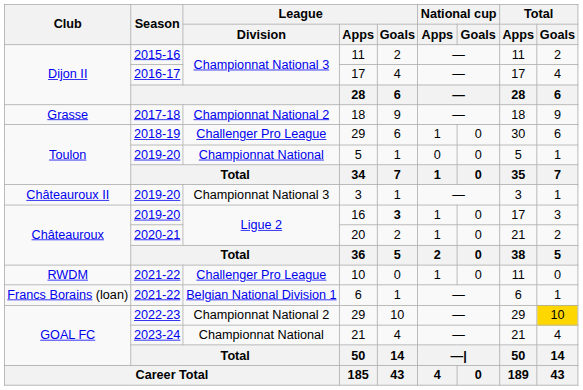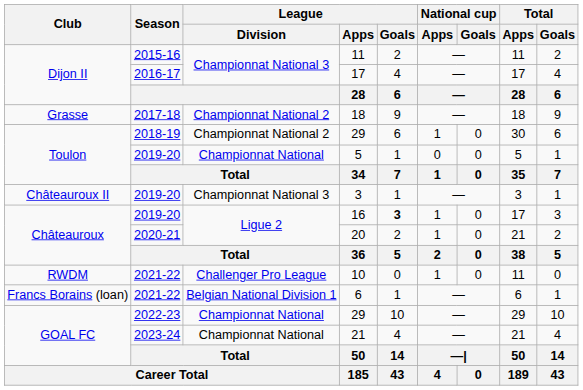 <table class="wikitable" style="text-align:center">
 <tr>
 <th rowspan=2>Club</th>
 <th rowspan=2>Season</th>
 <th colspan=3>League</th>
 <th colspan=2>National cup</th>
 <th colspan=2>Total</th>
 </tr>
 <tr>
 <th>Division</th>
 <th>Apps</th>
 <th>Goals</th>
 <th>Apps</th>
 <th>Goals</th>
 <th>Apps</th>
 <th>Goals</th>
 </tr>
 <tr>
 <td rowspan="3"><a href='#'>Dijon II</a></td>
 <td><a href='#'>2015-16</a></td>
 <td rowspan="2"><a href='#'>Championnat National 3</a></td>
 <td>11</td>
 <td>2</td>
 <td colspan="2">—</td>
 <td>11</td>
 <td>2</td>
 </tr>
 <tr>
 <td><a href='#'>2016-17</a></td>
 <td>17</td>
 <td>4</td>
 <td colspan="2">—</td>
 <td>17</td>
 <td>4</td>
 </tr>
 <tr>
 <th colspan="2"></th>
 <th>28</th>
 <th>6</th>
 <th colspan="2">—</th>
 <th>28</th>
 <th>6</th>
 </tr>
 <tr>
 <td><a href='#'>Grasse</a></td>
 <td><a href='#'>2017-18</a></td>
 <td><a href='#'>Championnat National 2</a></td>
 <td>18</td>
 <td>9</td>
 <td colspan="2">—</td>
 <td>18</td>
 <td>9</td>
 </tr>
 <tr>
 <td rowspan="3"><a href='#'>Toulon</a></td>
 <td><a href='#'>2018-19</a></td>
-<td><a href='#'>Challenger Pro League</a></td>
+<td>Championnat National 2</td>
 <td>29</td>
 <td>6</td>
 <td>1</td>
 <td>0</td>
 <td>30</td>
 <td>6</td>
 </tr>
 <tr>
 <td><a href='#'>2019-20</a></td>
 <td><a href='#'>Championnat National</a></td>
 <td>5</td>
 <td>1</td>
 <td>0</td>
 <td>0</td>
 <td>5</td>
 <td>1</td>
 </tr>
 <tr>
 <th colspan="2">Total</th>
 <th>34</th>
 <th>7</th>
 <th>1</th>
 <th>0</th>
 <th>35</th>
 <th>7</th>
 </tr>
 <tr>
 <td><a href='#'>Châteauroux II</a></td>
 <td><a href='#'>2019-20</a></td>
 <td>Championnat National 3</td>
 <td>3</td>
 <td>1</td>
 <td colspan="2">—</td>
 <td>3</td>
 <td>1</td>
 </tr>
 <tr>
 <td rowspan="3"><a href='#'>Châteauroux</a></td>
 <td><a href='#'>2019-20</a></td>
 <td rowspan="2"><a href='#'>Ligue 2</a></td>
 <td>16</td>
 <td><strong>3</strong></td>
 <td>1</td>
 <td>0</td>
 <td>17</td>
 <td>3</td>
 </tr>
 <tr>
 <td><a href='#'>2020-21</a></td>
 <td>20</td>
 <td>2</td>
 <td>1</td>
 <td>0</td>
 <td>21</td>
 <td>2</td>
 </tr>
 <tr>
 <th colspan="2">Total</th>
 <th>36</th>
 <th>5</th>
 <th>2</th>
 <th>0</th>
 <th>38</th>
 <th>5</th>
 </tr>
 <tr>
 <td><a href='#'>RWDM</a></td>
 <td><a href='#'>2021-22</a></td>
 <td><a href='#'>Challenger Pro League</a></td>
 <td>10</td>
 <td>0</td>
 <td>1</td>
 <td>0</td>
 <td>11</td>
 <td>0</td>
 </tr>
 <tr>
 <td><a href='#'>Francs Borains</a> (loan)</td>
 <td><a href='#'>2021-22</a></td>
 <td><a href='#'>Belgian National Division 1</a></td>
 <td>6</td>
 <td>1</td>
 <td colspan="2">—</td>
 <td>6</td>
 <td>1</td>
 </tr>
 <tr>
 <td rowspan="3"><a href='#'>GOAL FC</a></td>
 <td><a href='#'>2022-23</a></td>
-<td>Championnat National 2</td>
+<td><a href='#'>Championnat National</a></td>
 <td>29</td>
 <td>10</td>
 <td colspan="2">—</td>
 <td>29</td>
-<td style="background: gold;">10</td>
+<td>10</td>
 </tr>
 <tr>
 <td><a href='#'>2023-24</a></td>
 <td>Championnat National</td>
 <td>21</td>
 <td>4</td>
 <td colspan="2">—</td>
 <td>21</td>
 <td>4</td>
 </tr>
 <tr>
 <th colspan="2">Total</th>
 <th>50</th>
 <th>14</th>
 <th colspan="2">—|</th>
 <th>50</th>
 <th>14</th>
 </tr>
 <tr>
 <th colspan="3">Career Total</th>
 <th>185</th>
 <th>43</th>
 <th>4</th>
 <th>0</th>
 <th>189</th>
 <th>43</th>
 </tr>
 </table>
